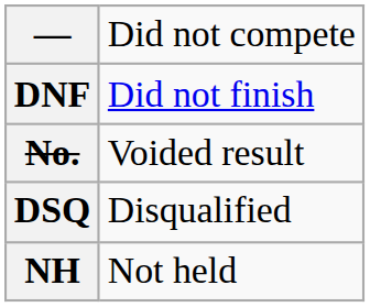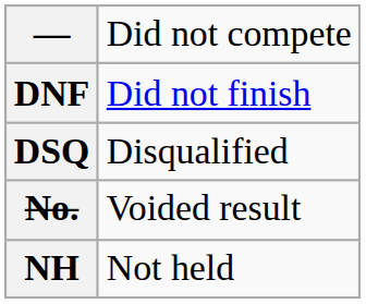 <table class="wikitable">
 <tr>
 <th scope="row">—</th>
 <td>Did not compete</td>
 </tr>
 <tr>
 <th scope="row">DNF</th>
 <td><a href='#'>Did not finish</a></td>
 </tr>
 <tr>
+<th scope="row">DSQ</th>
+<td>Disqualified</td>
+</tr>
+<tr>
 <th scope="row"><s>No.</s></th>
 <td>Voided result</td>
-</tr>
-<tr>
-<th scope="row">DSQ</th>
-<td>Disqualified</td>
 </tr>
 <tr>
 <th scope="row">NH</th>
 <td>Not held</td>
 </tr>
 </table>
